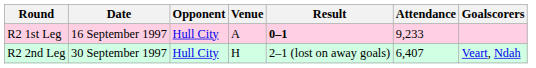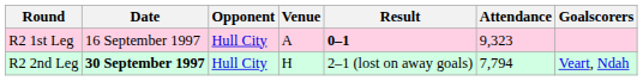 <table class="wikitable">
 <tr>
 <th>Round</th>
 <th>Date</th>
 <th>Opponent</th>
 <th>Venue</th>
 <th>Result</th>
 <th>Attendance</th>
 <th>Goalscorers</th>
 </tr>
 <tr style="background-color: #ffd0e3;">
 <td>R2 1st Leg</td>
 <td>16 September 1997</td>
 <td><a href='#'>Hull City</a></td>
 <td>A</td>
 <td><strong>0–1</strong></td>
-<td>9,233</td>
+<td>9,323</td>
 <td></td>
 </tr>
 <tr style="background-color: #d0ffe3;">
 <td>R2 2nd Leg</td>
-<td>30 September 1997</td>
+<td><strong>30 September 1997</strong></td>
 <td><a href='#'>Hull City</a></td>
 <td>H</td>
 <td>2–1 (lost on away goals)</td>
-<td>6,407</td>
+<td>7,794</td>
 <td><a href='#'>Veart</a>, <a href='#'>Ndah</a></td>
 </tr>
 </table>
